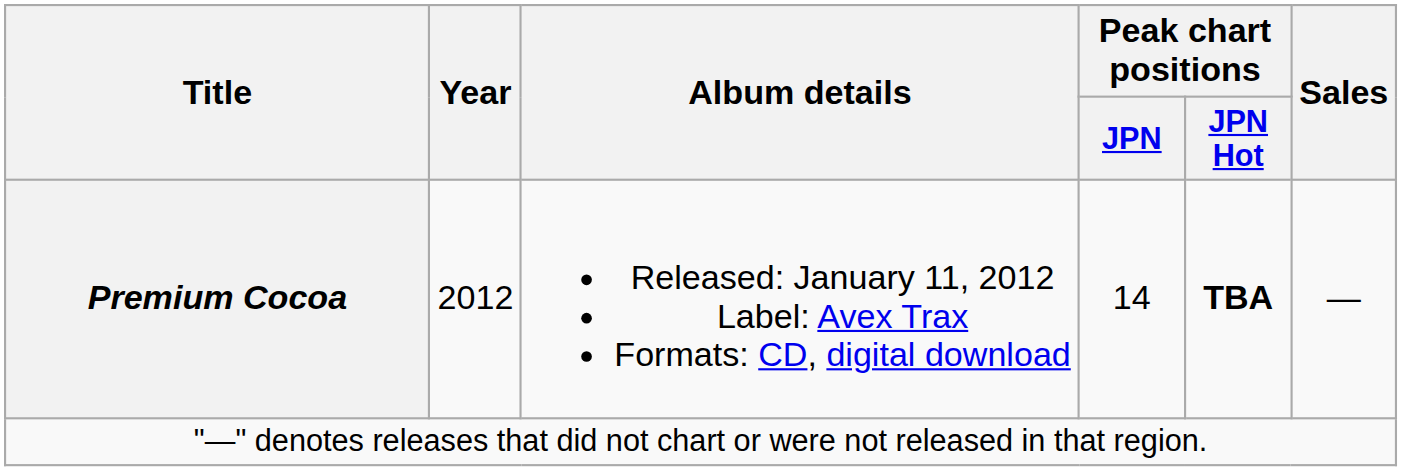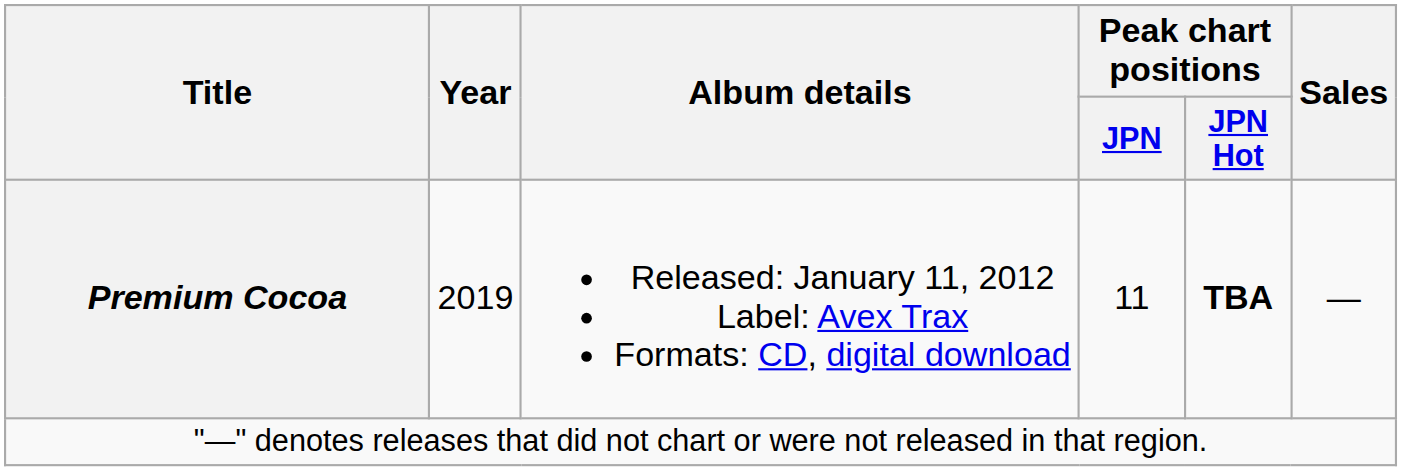 <table class="wikitable plainrowheaders" style="text-align:center;">
 <tr>
 <th scope="col" rowspan="2" style="width:12em;">Title</th>
 <th scope="col" rowspan="2">Year</th>
 <th scope="col" rowspan="2">Album details</th>
 <th scope="col" colspan="2">Peak chart positions</th>
 <th scope="col" rowspan="2">Sales</th>
 </tr>
 <tr>
 <th scope="col" style="width:3em;font-size:90%;"><a href='#'>JPN</a></th>
 <th scope="col" style="width:3em;font-size:90%;"><a href='#'>JPN<br>Hot</a></th>
 </tr>
 <tr>
 <th scope="row"><em>Premium Cocoa</em></th>
-<td>2012</td>
+<td>2019</td>
 <td><br><ul><li>Released: January 11, 2012</li><li>Label: <a href='#'>Avex Trax</a></li><li>Formats: <a href='#'>CD</a>, <a href='#'>digital download</a></li></ul></td>
-<td>14</td>
+<td>11</td>
 <td><strong>TBA</strong></td>
 <td>—</td>
 </tr>
 <tr>
 <td colspan="6" style="font-size:90%;">"—" denotes releases that did not chart or were not released in that region.</td>
 </tr>
 </table>
